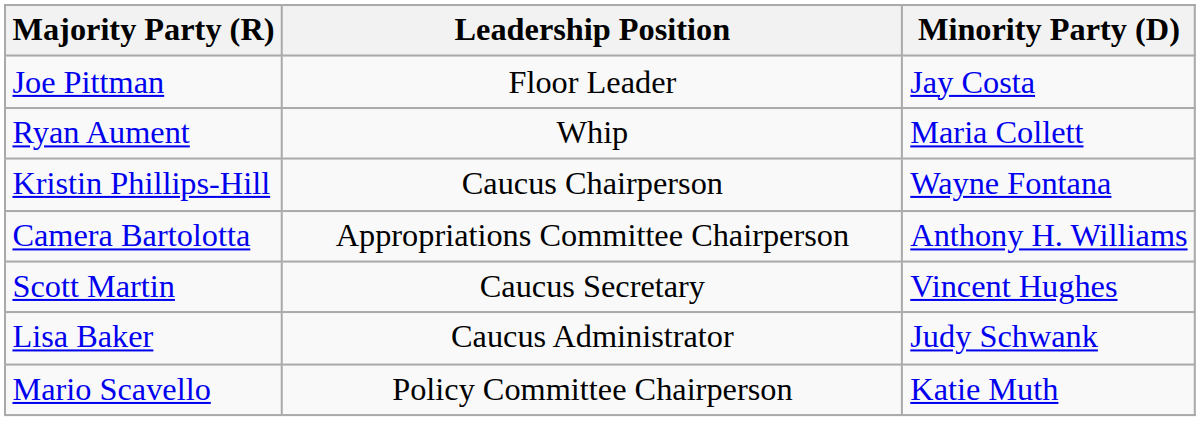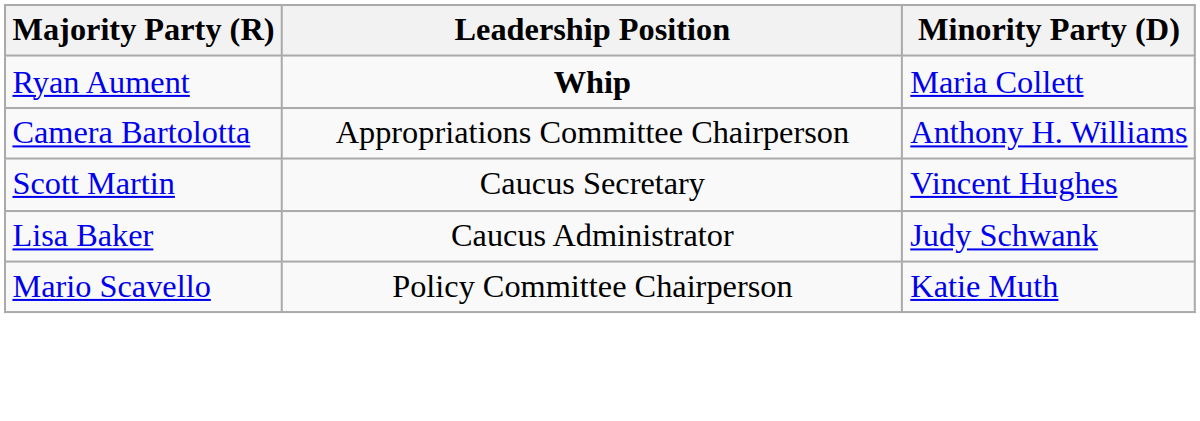 <table class="wikitable">
 <tr>
 <th>Majority Party (R)</th>
 <th width="300">Leadership Position</th>
 <th>Minority Party (D)</th>
 </tr>
 <tr>
-<td><a href='#'>Joe Pittman</a></td>
-<td style="text-align:center;">Floor Leader</td>
-<td><a href='#'>Jay Costa</a></td>
-</tr>
-<tr>
 <td><a href='#'>Ryan Aument</a></td>
-<td style="text-align:center;">Whip</td>
+<td style="text-align:center;"><strong>Whip</strong></td>
 <td><a href='#'>Maria Collett</a></td>
-</tr>
-<tr>
-<td><a href='#'>Kristin Phillips-Hill</a></td>
-<td style="text-align:center;">Caucus Chairperson</td>
-<td><a href='#'>Wayne Fontana</a></td>
 </tr>
 <tr>
 <td><a href='#'>Camera Bartolotta</a></td>
 <td style="text-align:center;">Appropriations Committee Chairperson</td>
 <td><a href='#'>Anthony H. Williams</a></td>
 </tr>
 <tr>
 <td><a href='#'>Scott Martin</a></td>
 <td style="text-align:center;">Caucus Secretary</td>
 <td><a href='#'>Vincent Hughes</a></td>
 </tr>
 <tr>
 <td><a href='#'>Lisa Baker</a></td>
 <td style="text-align:center;">Caucus Administrator</td>
 <td><a href='#'>Judy Schwank</a></td>
 </tr>
 <tr>
 <td><a href='#'>Mario Scavello</a></td>
 <td style="text-align:center;">Policy Committee Chairperson</td>
 <td><a href='#'>Katie Muth</a></td>
 </tr>
 </table>
